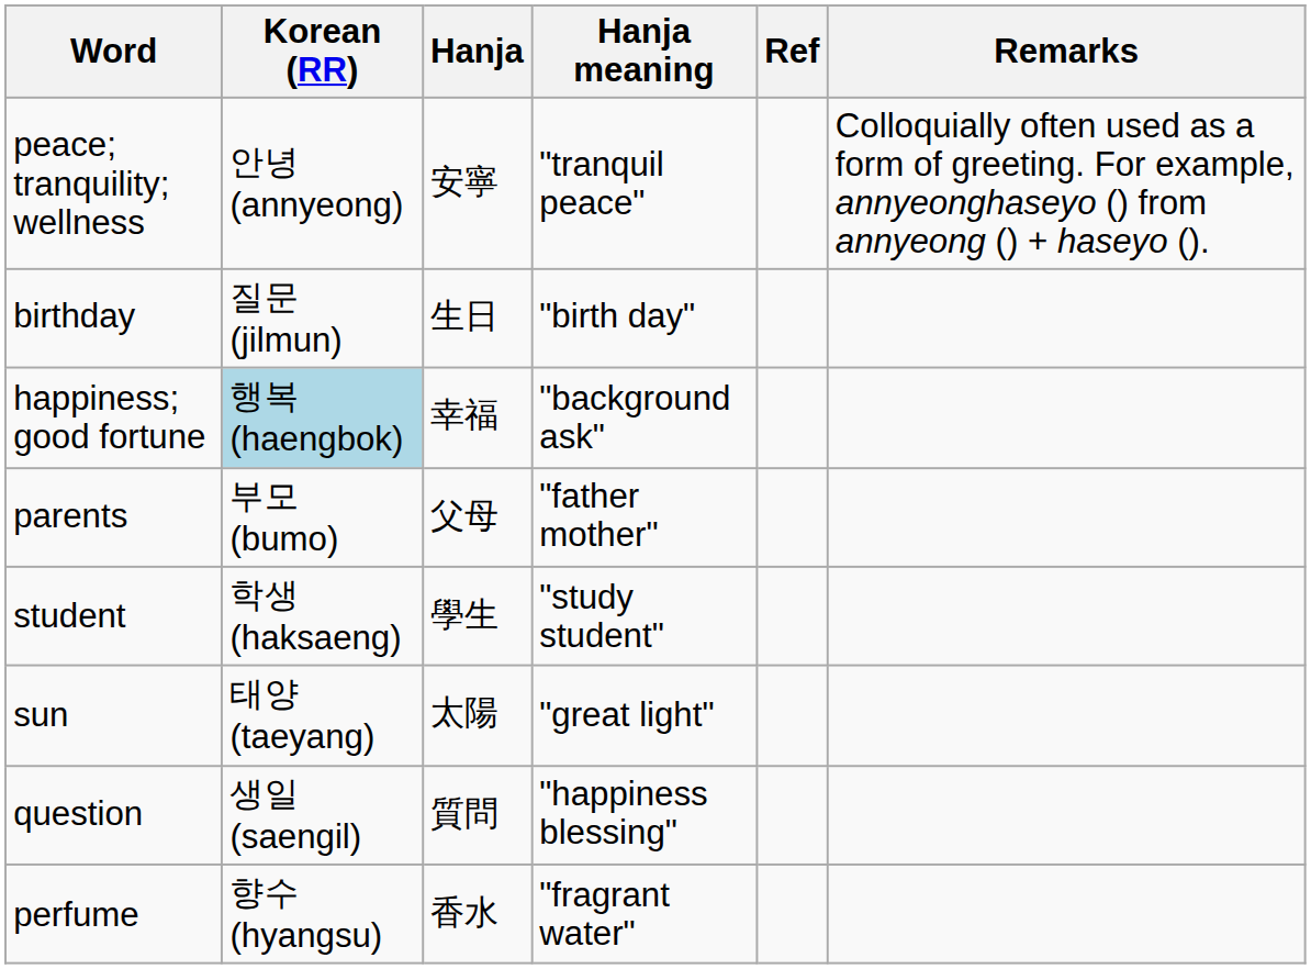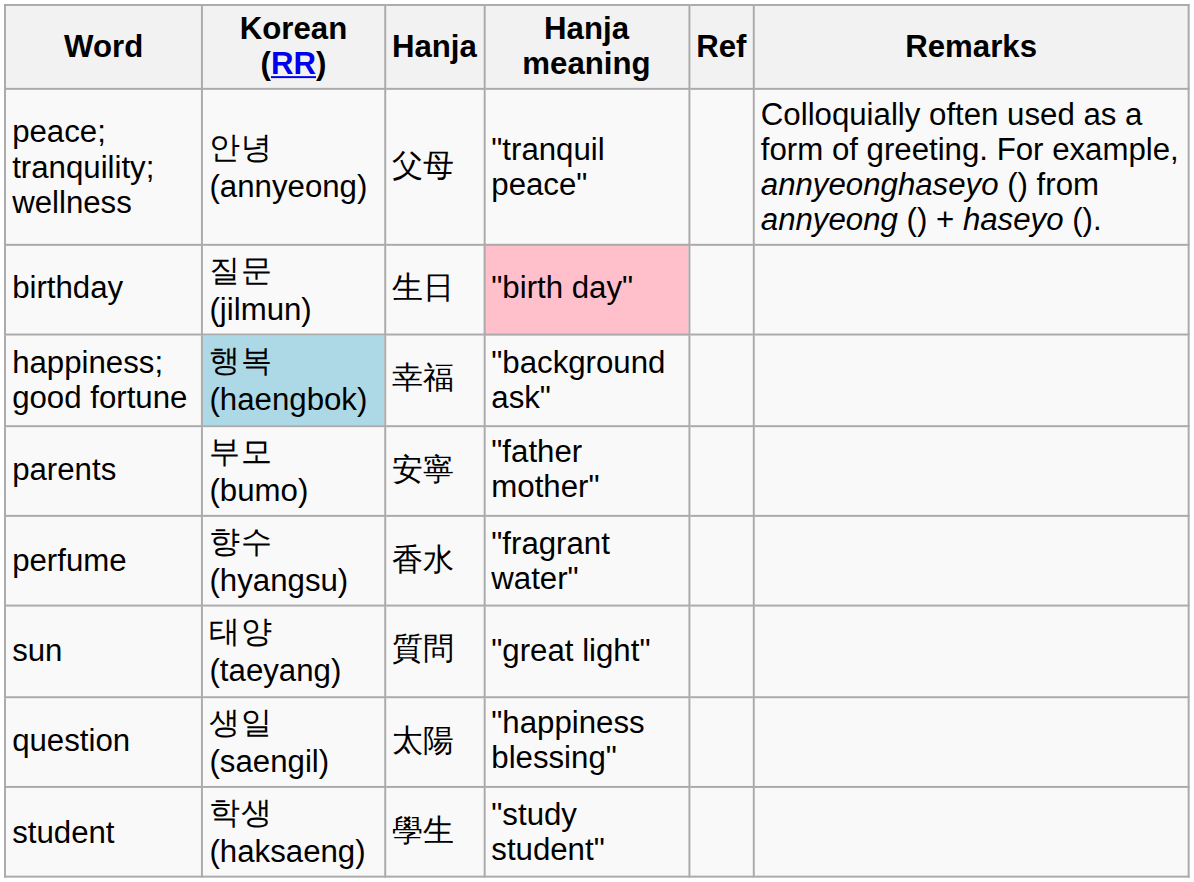 <table class="wikitable">
 <tr>
 <th>Word</th>
 <th>Korean (<a href='#'>RR</a>)</th>
 <th>Hanja</th>
 <th>Hanja meaning</th>
 <th>Ref</th>
 <th>Remarks</th>
 </tr>
 <tr>
 <td>peace; tranquility; wellness</td>
 <td>안녕 (annyeong)</td>
-<td>安寧</td>
+<td>父母</td>
 <td>"tranquil peace"</td>
 <td></td>
 <td>Colloquially often used as a form of greeting. For example, <em>annyeonghaseyo</em> () from <em>annyeong</em> () + <em>haseyo</em> ().</td>
 </tr>
 <tr>
 <td>birthday</td>
 <td>질문 (jilmun)</td>
 <td>生日</td>
-<td>"birth day"</td>
+<td style="background: pink;">"birth day"</td>
 <td></td>
 <td></td>
 </tr>
 <tr>
 <td>happiness; good fortune</td>
 <td style="background: lightblue;">행복 (haengbok)</td>
 <td>幸福</td>
 <td>"background ask"</td>
 <td></td>
 <td></td>
 </tr>
 <tr>
 <td>parents</td>
 <td>부모 (bumo)</td>
-<td>父母</td>
+<td>安寧</td>
 <td>"father mother"</td>
+<td></td>
+<td></td>
+</tr>
+<tr>
+<td>perfume</td>
+<td>향수 (hyangsu)</td>
+<td>香水</td>
+<td>"fragrant water"</td>
+<td></td>
+<td></td>
+</tr>
+<tr>
+<td>sun</td>
+<td>태양 (taeyang)</td>
+<td>質問</td>
+<td>"great light"</td>
+<td></td>
+<td></td>
+</tr>
+<tr>
+<td>question</td>
+<td>생일 (saengil)</td>
+<td>太陽</td>
+<td>"happiness blessing"</td>
 <td></td>
 <td></td>
 </tr>
 <tr>
 <td>student</td>
 <td>학생 (haksaeng)</td>
 <td>學生</td>
 <td>"study student"</td>
 <td></td>
 <td></td>
 </tr>
-<tr>
-<td>sun</td>
-<td>태양 (taeyang)</td>
-<td>太陽</td>
-<td>"great light"</td>
-<td></td>
-<td></td>
-</tr>
-<tr>
-<td>question</td>
-<td>생일 (saengil)</td>
-<td>質問</td>
-<td>"happiness blessing"</td>
-<td></td>
-<td></td>
-</tr>
-<tr>
-<td>perfume</td>
-<td>향수 (hyangsu)</td>
-<td>香水</td>
-<td>"fragrant water"</td>
-<td></td>
-<td></td>
-</tr>
 </table>
